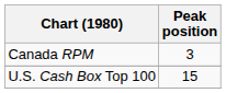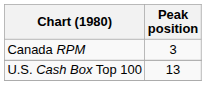 <table class="wikitable sortable">
 <tr>
 <th>Chart (1980)</th>
 <th>Peak<br>position</th>
 </tr>
 <tr>
 <td>Canada <em>RPM</em> </td>
 <td align="center">3</td>
 </tr>
 <tr>
 </tr>
 <tr>
 <td>U.S. <em>Cash Box</em> Top 100</td>
-<td align="center">15</td>
+<td align="center">13</td>
 </tr>
 <tr>
 </tr>
 </table>
